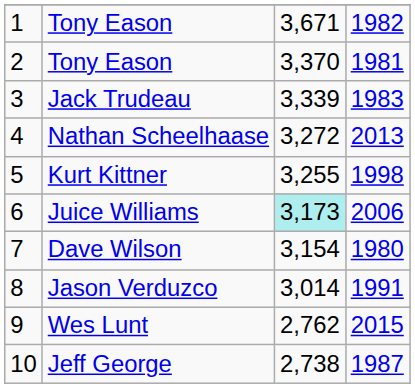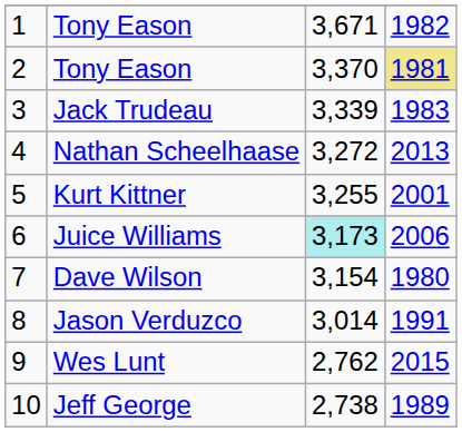 <table class="wikitable">
 <tr>
 </tr>
 <tr>
 <td>1</td>
 <td><a href='#'>Tony Eason</a></td>
 <td>3,671</td>
 <td><a href='#'>1982</a></td>
 </tr>
 <tr>
 <td>2</td>
 <td><a href='#'>Tony Eason</a></td>
 <td>3,370</td>
-<td><a href='#'>1981</a></td>
+<td style="background: khaki;"><a href='#'>1981</a></td>
 </tr>
 <tr>
 <td>3</td>
 <td><a href='#'>Jack Trudeau</a></td>
 <td>3,339</td>
 <td><a href='#'>1983</a></td>
 </tr>
 <tr>
 <td>4</td>
 <td><a href='#'>Nathan Scheelhaase</a></td>
 <td>3,272</td>
 <td><a href='#'>2013</a></td>
 </tr>
 <tr>
 <td>5</td>
 <td><a href='#'>Kurt Kittner</a></td>
 <td>3,255</td>
-<td><a href='#'>1998</a></td>
+<td><a href='#'>2001</a></td>
 </tr>
 <tr>
 <td>6</td>
 <td><a href='#'>Juice Williams</a></td>
 <td style="background: paleturquoise;">3,173</td>
 <td><a href='#'>2006</a></td>
 </tr>
 <tr>
 <td>7</td>
 <td><a href='#'>Dave Wilson</a></td>
 <td>3,154</td>
 <td><a href='#'>1980</a></td>
 </tr>
 <tr>
 <td>8</td>
 <td><a href='#'>Jason Verduzco</a></td>
 <td>3,014</td>
 <td><a href='#'>1991</a></td>
 </tr>
 <tr>
 <td>9</td>
 <td><a href='#'>Wes Lunt</a></td>
 <td>2,762</td>
 <td><a href='#'>2015</a></td>
 </tr>
 <tr>
 <td>10</td>
 <td><a href='#'>Jeff George</a></td>
 <td>2,738</td>
-<td><a href='#'>1987</a></td>
+<td><a href='#'>1989</a></td>
 </tr>
 </table>
